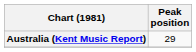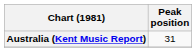 <table class="wikitable sortable plainrowheaders" style="text-align:center">
 <tr>
 <th scope="col">Chart (1981)</th>
 <th scope="col">Peak<br>position</th>
 </tr>
 <tr>
 <th scope="row">Australia (<a href='#'>Kent Music Report</a>)</th>
-<td style="text-align:center;">29</td>
+<td style="text-align:center;">31</td>
 </tr>
 <tr>
 </tr>
 <tr>
 </tr>
 <tr>
 </tr>
 </table>
